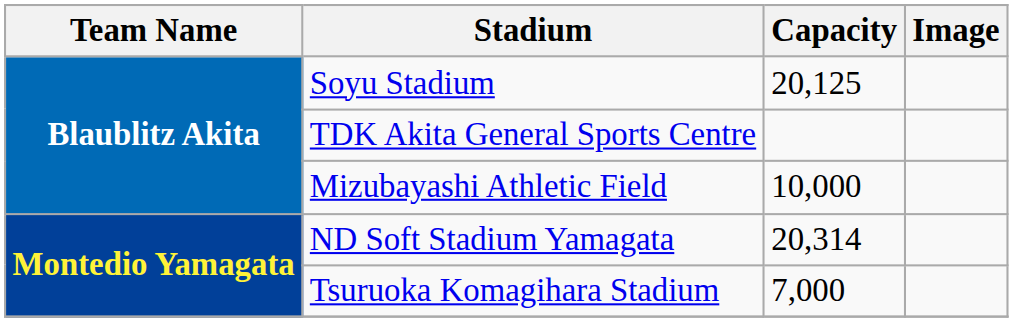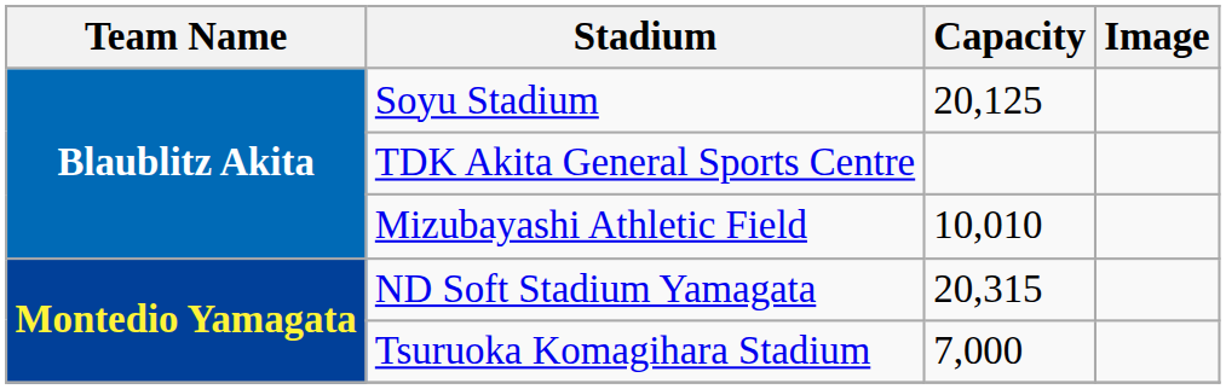 <table class="wikitable">
 <tr>
 <th>Team Name</th>
 <th>Stadium</th>
 <th>Capacity</th>
 <th>Image</th>
 </tr>
 <tr>
 <th rowspan="3"style="color:white; background:#006AB6;">Blaublitz Akita</th>
 <td><a href='#'>Soyu Stadium</a></td>
 <td>20,125</td>
 <td></td>
 </tr>
 <tr>
 <td><a href='#'>TDK Akita General Sports Centre</a></td>
 <td></td>
 <td></td>
 </tr>
 <tr>
 <td><a href='#'>Mizubayashi Athletic Field</a></td>
-<td>10,000</td>
+<td>10,010</td>
 <td></td>
 </tr>
 <tr>
 <th rowspan="2"style="color:#FFF338; background:#014099;">Montedio Yamagata</th>
 <td><a href='#'>ND Soft Stadium Yamagata</a></td>
-<td>20,314</td>
+<td>20,315</td>
 <td></td>
 </tr>
 <tr>
 <td><a href='#'>Tsuruoka Komagihara Stadium</a></td>
 <td>7,000</td>
 <td></td>
 </tr>
 <tr>
 </tr>
 </table>
